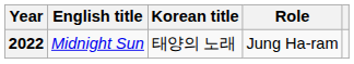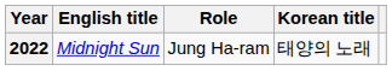 <table class="wikitable sortable plainrowheaders">
 <tr>
 <th scope="col">Year</th>
 <th scope="col">English title</th>
+<th scope="col">Role</th>
 <th scope="col">Korean title</th>
-<th scope="col">Role</th>
 <th scope="col" class="unsortable"></th>
 </tr>
 <tr>
 <th scope="row">2022</th>
 <td><em><a href='#'>Midnight Sun</a></em></td>
+<td>Jung Ha-ram</td>
 <td>태양의 노래</td>
-<td>Jung Ha-ram</td>
 <td></td>
 </tr>
 </table>
